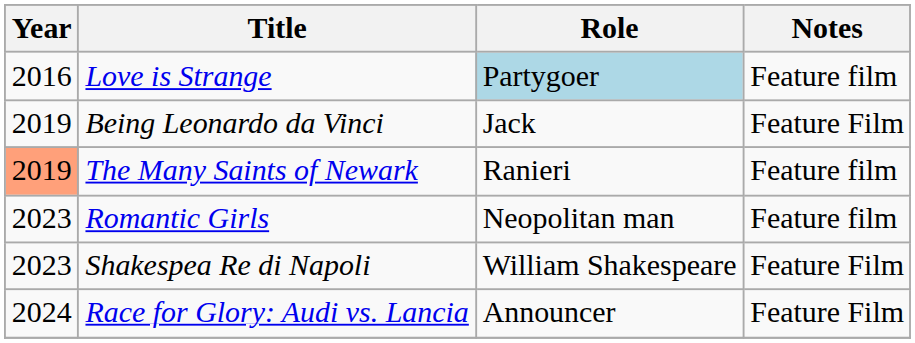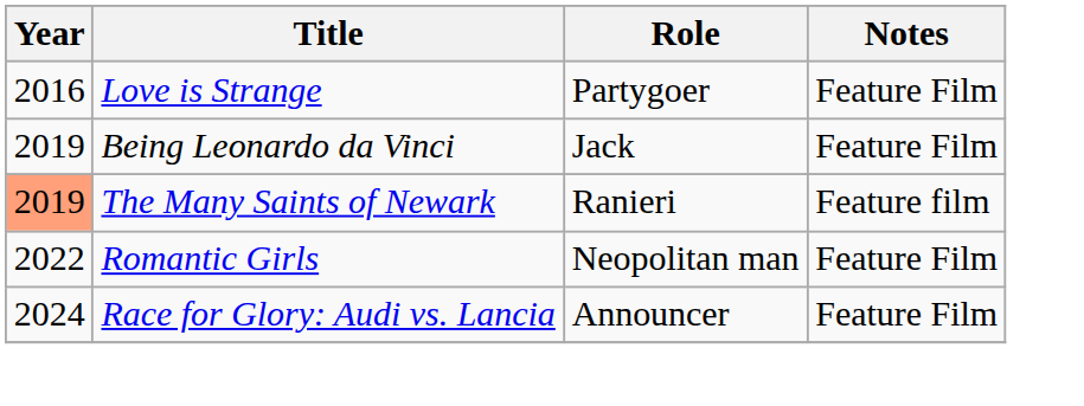 <table class="wikitable sortable">
 <tr>
 <th>Year</th>
 <th>Title</th>
 <th>Role</th>
 <th class="unsortable">Notes</th>
 </tr>
 <tr>
 <td>2016</td>
 <td><em><a href='#'>Love is Strange</a></em></td>
-<td style="background: lightblue;">Partygoer</td>
-<td>Feature film</td>
+<td>Partygoer</td>
+<td>Feature Film</td>
 </tr>
 <tr>
 <td>2019</td>
 <td><em>Being Leonardo da Vinci</em></td>
 <td>Jack</td>
 <td>Feature Film</td>
 </tr>
 <tr>
 <td style="background: lightsalmon;">2019</td>
 <td><em><a href='#'>The Many Saints of Newark</a></em></td>
 <td>Ranieri</td>
 <td>Feature film</td>
 </tr>
 <tr>
-<td>2023</td>
+<td>2022</td>
 <td><em><a href='#'>Romantic Girls</a></em></td>
 <td>Neopolitan man</td>
-<td>Feature film</td>
-</tr>
-<tr>
-<td>2023</td>
-<td><em>Shakespea Re di Napoli</em></td>
-<td>William Shakespeare</td>
 <td>Feature Film</td>
 </tr>
 <tr>
 <td>2024</td>
 <td><em><a href='#'>Race for Glory: Audi vs. Lancia</a></em></td>
 <td>Announcer</td>
 <td>Feature Film</td>
 </tr>
 <tr>
 </tr>
 </table>
